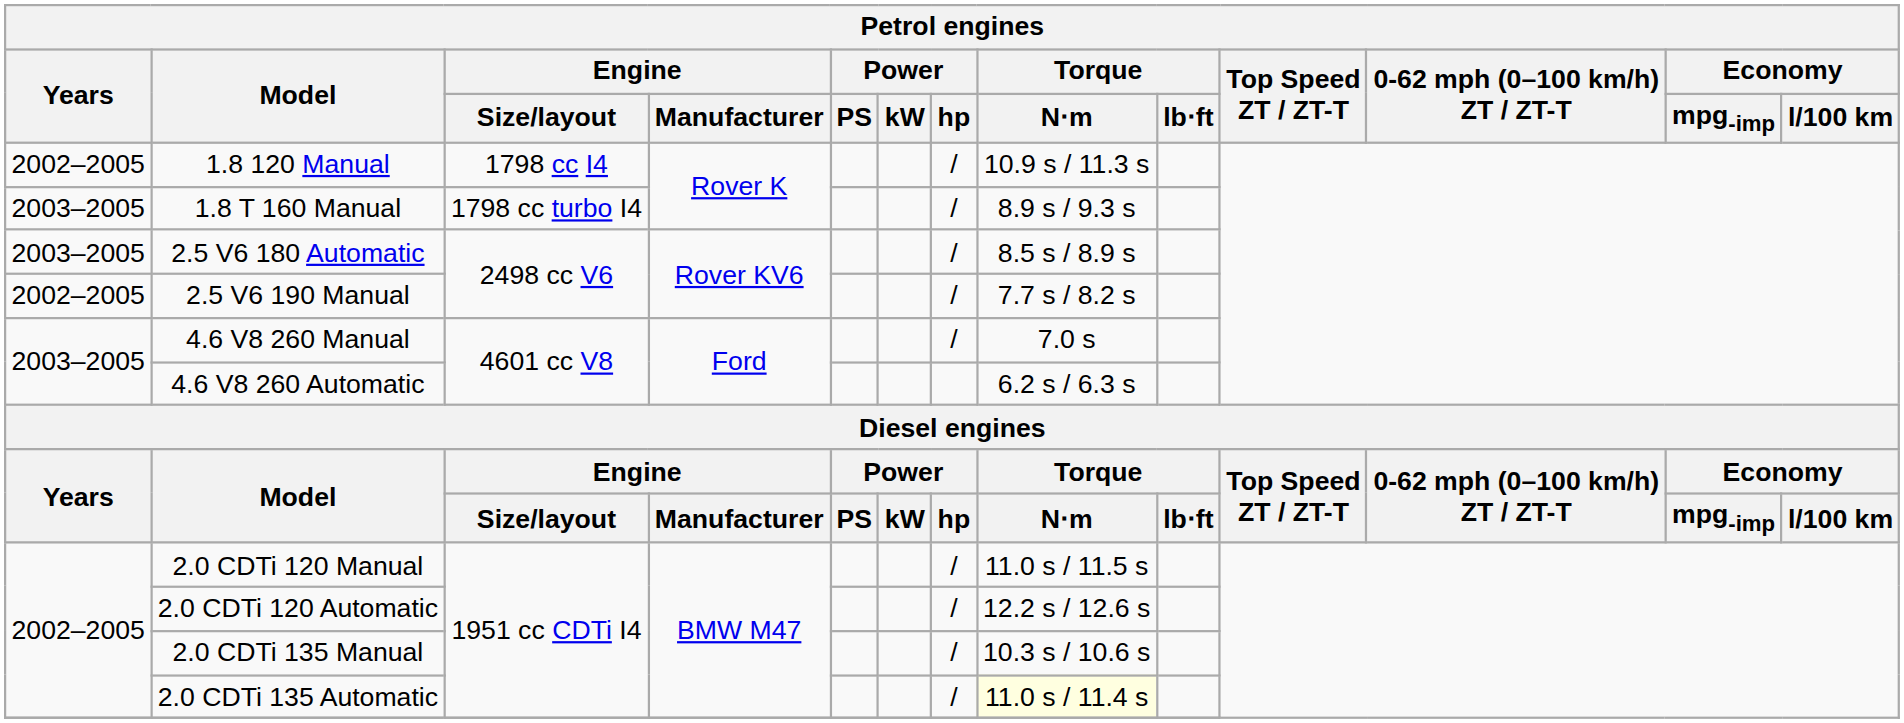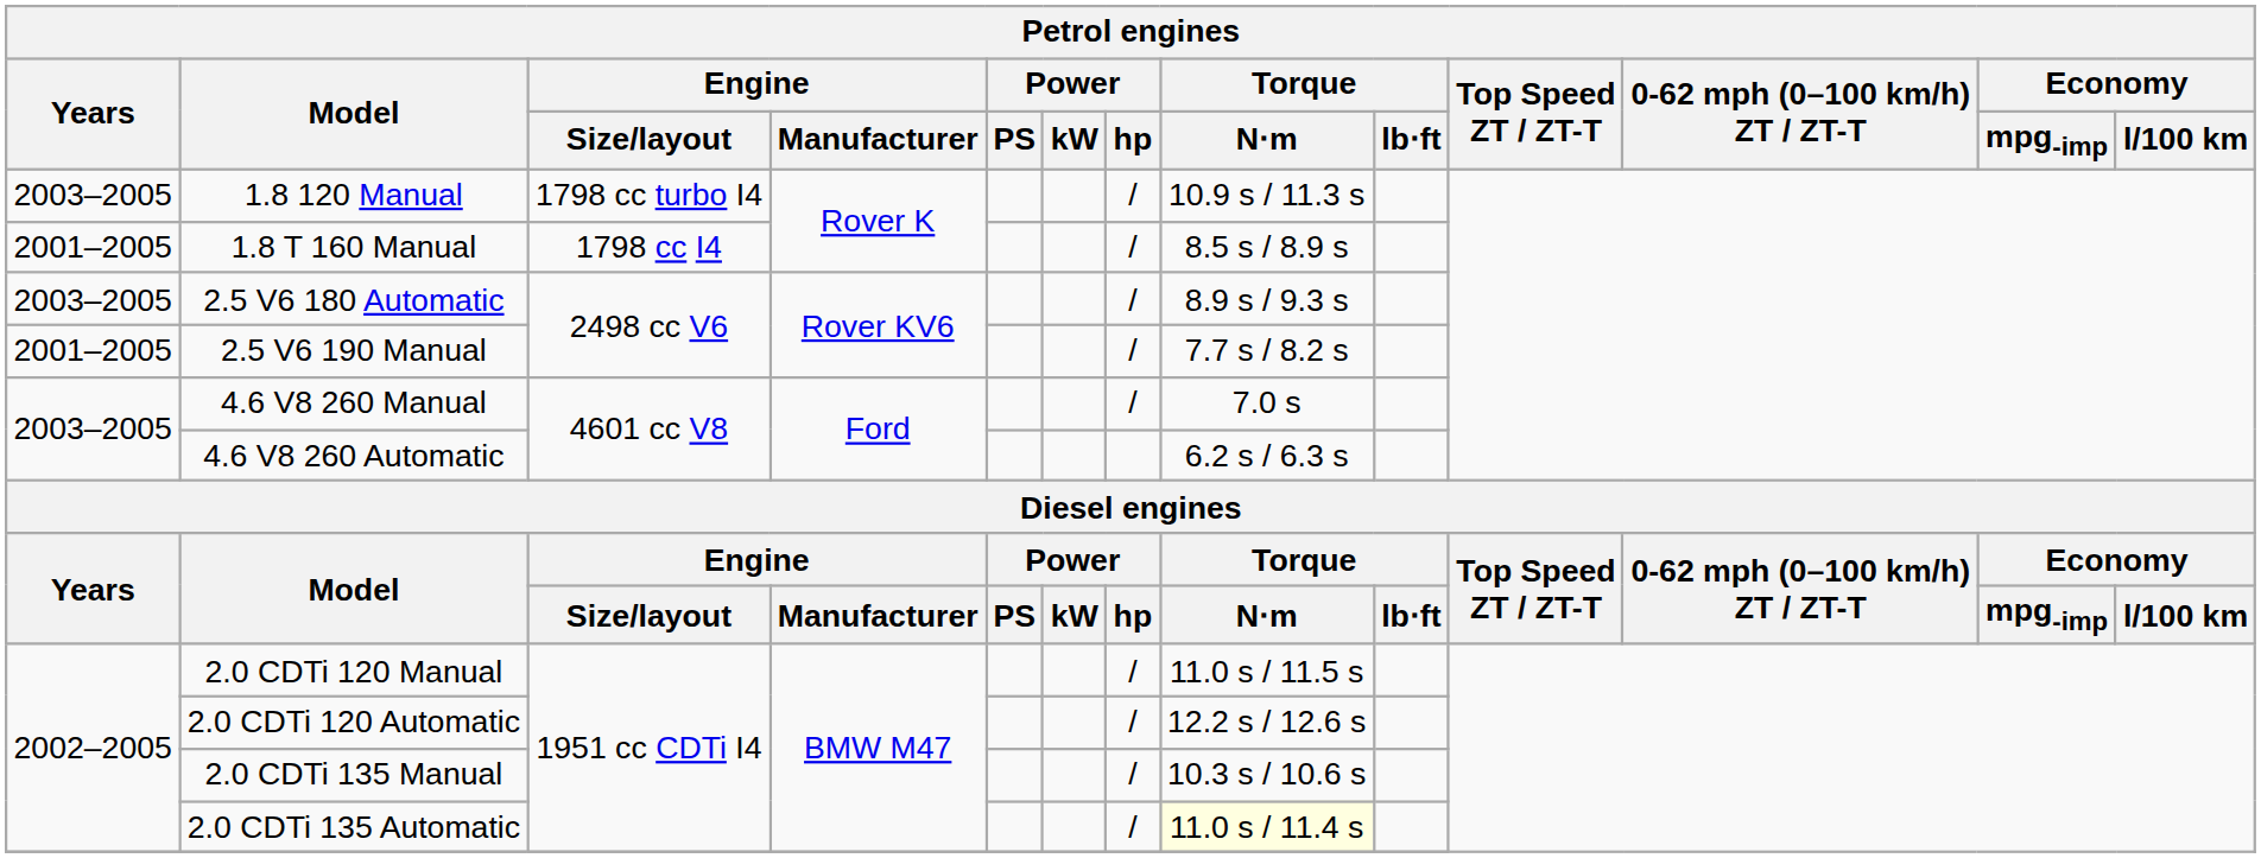 <table class="wikitable" style="text-align:center; font-size:75%;">
 <tr>
 <th colspan=14>Petrol engines</th>
 </tr>
 <tr style="background:#dcdcdc; text-align:center; vertical-align:middle;">
 <th rowspan="2">Years</th>
 <th rowspan="2">Model</th>
 <th colspan="2">Engine</th>
 <th colspan="3">Power</th>
 <th colspan="2">Torque</th>
 <th rowspan="2">Top Speed<br>ZT / ZT-T</th>
 <th rowspan="2">0-62 mph (0–100 km/h)<br>ZT / ZT-T</th>
 <th colspan="2">Economy</th>
 </tr>
 <tr>
 <th>Size/layout</th>
 <th>Manufacturer</th>
 <th>PS</th>
 <th>kW</th>
 <th>hp</th>
 <th>N⋅m</th>
 <th>lb⋅ft</th>
 <th>mpg<sub>‑imp</sub></th>
 <th>l/100 km</th>
 </tr>
 <tr>
-<td>2002–2005</td>
+<td>2003–2005</td>
 <td>1.8 120 <a href='#'>Manual</a></td>
-<td>1798 <a href='#'>cc</a> <a href='#'>I4</a></td>
+<td>1798 cc <a href='#'>turbo</a> I4</td>
 <td rowspan="2"><a href='#'>Rover K</a></td>
 <td></td>
 <td></td>
 <td> / </td>
 <td>10.9 s / 11.3 s</td>
 <td></td>
 </tr>
 <tr>
-<td>2003–2005</td>
+<td>2001–2005</td>
 <td>1.8 T 160 Manual</td>
-<td>1798 cc <a href='#'>turbo</a> I4</td>
+<td>1798 <a href='#'>cc</a> <a href='#'>I4</a></td>
 <td></td>
 <td></td>
 <td> / </td>
-<td>8.9 s / 9.3 s</td>
+<td>8.5 s / 8.9 s</td>
 <td></td>
 </tr>
 <tr>
 <td>2003–2005</td>
 <td>2.5 V6 180 <a href='#'>Automatic</a></td>
 <td rowspan="2">2498 cc <a href='#'>V6</a></td>
 <td rowspan="2"><a href='#'>Rover KV6</a></td>
 <td></td>
 <td></td>
 <td> / </td>
-<td>8.5 s / 8.9 s</td>
+<td>8.9 s / 9.3 s</td>
 <td></td>
 </tr>
 <tr>
-<td>2002–2005</td>
+<td>2001–2005</td>
 <td>2.5 V6 190 Manual</td>
 <td></td>
 <td></td>
 <td> / </td>
 <td>7.7 s / 8.2 s</td>
 <td></td>
 </tr>
 <tr>
 <td rowspan="2">2003–2005</td>
 <td>4.6 V8 260 Manual</td>
 <td rowspan="2">4601 cc <a href='#'>V8</a></td>
 <td rowspan="2"><a href='#'>Ford</a></td>
 <td></td>
 <td></td>
 <td> / </td>
 <td>7.0 s</td>
 <td></td>
 </tr>
 <tr>
 <td>4.6 V8 260 Automatic</td>
 <td></td>
 <td></td>
 <td></td>
 <td>6.2 s / 6.3 s</td>
 <td></td>
 </tr>
 <tr>
 <th colspan=14>Diesel engines</th>
 </tr>
 <tr style="background:#dcdcdc; text-align:center; vertical-align:middle;">
 <th rowspan="2">Years</th>
 <th rowspan="2">Model</th>
 <th colspan="2">Engine</th>
 <th colspan="3">Power</th>
 <th colspan="2">Torque</th>
 <th rowspan="2">Top Speed<br>ZT / ZT-T</th>
 <th rowspan="2">0-62 mph (0–100 km/h)<br>ZT / ZT-T</th>
 <th colspan="2">Economy</th>
 </tr>
 <tr>
 <th>Size/layout</th>
 <th>Manufacturer</th>
 <th>PS</th>
 <th>kW</th>
 <th>hp</th>
 <th>N⋅m</th>
 <th>lb⋅ft</th>
 <th>mpg<sub>‑imp</sub></th>
 <th>l/100 km</th>
 </tr>
 <tr>
 <td rowspan="4">2002–2005</td>
 <td>2.0 CDTi 120 Manual</td>
 <td rowspan="4">1951 cc <a href='#'>CDTi</a> I4</td>
 <td rowspan="4"><a href='#'>BMW M47</a></td>
 <td></td>
 <td></td>
 <td> / </td>
 <td>11.0 s / 11.5 s</td>
 <td></td>
 </tr>
 <tr>
 <td>2.0 CDTi 120 Automatic</td>
 <td></td>
 <td></td>
 <td> / </td>
 <td>12.2 s / 12.6 s</td>
 <td></td>
 </tr>
 <tr>
 <td>2.0 CDTi 135 Manual</td>
 <td></td>
 <td></td>
 <td> / </td>
 <td>10.3 s / 10.6 s</td>
 <td></td>
 </tr>
 <tr>
 <td>2.0 CDTi 135 Automatic</td>
 <td></td>
 <td></td>
 <td> / </td>
 <td style="background: lightyellow;">11.0 s / 11.4 s</td>
 <td></td>
 </tr>
 <tr>
 </tr>
 </table>
